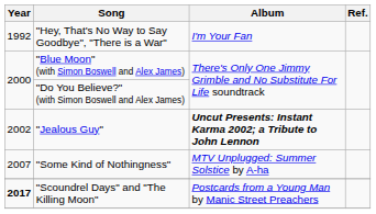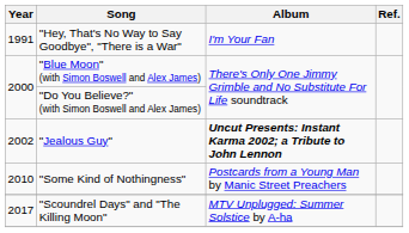 <table class="wikitable">
 <tr>
 <th>Year</th>
 <th width="225">Song</th>
 <th width="225">Album</th>
 <th>Ref.</th>
 </tr>
 <tr>
-<td>1992</td>
+<td>1991</td>
 <td>"Hey, That's No Way to Say Goodbye", "There is a War"</td>
 <td><em><a href='#'>I'm Your Fan</a></em></td>
 <td align="center"></td>
 </tr>
 <tr>
 <td rowspan="2">2000</td>
 <td>"<a href='#'>Blue Moon</a>"<br><small>(with <a href='#'>Simon Boswell</a> and <a href='#'>Alex James</a>)</small></td>
 <td rowspan="2"><em><a href='#'>There's Only One Jimmy Grimble and No Substitute For Life</a></em> soundtrack</td>
 <td rowspan="2" align="center"></td>
 </tr>
 <tr>
 <td>"Do You Believe?"<br><small>(with Simon Boswell and Alex James)</small></td>
 </tr>
 <tr>
 <td>2002</td>
 <td>"<a href='#'>Jealous Guy</a>"</td>
 <td><strong><em>Uncut Presents: Instant Karma 2002; a Tribute to John Lennon</em></strong></td>
 <td align="center"></td>
 </tr>
 <tr>
-<td>2007</td>
+<td>2010</td>
 <td>"Some Kind of Nothingness"</td>
-<td><em><a href='#'>MTV Unplugged: Summer Solstice</a></em> by <a href='#'>A-ha</a></td>
+<td><em><a href='#'>Postcards from a Young Man</a></em> by <a href='#'>Manic Street Preachers</a></td>
 <td align="center"></td>
 </tr>
 <tr>
 </tr>
 <tr>
-<td><strong>2017</strong></td>
+<td>2017</td>
 <td>"Scoundrel Days" and "The Killing Moon"</td>
-<td><em><a href='#'>Postcards from a Young Man</a></em> by <a href='#'>Manic Street Preachers</a></td>
+<td><em><a href='#'>MTV Unplugged: Summer Solstice</a></em> by <a href='#'>A-ha</a></td>
 <td></td>
 </tr>
 <tr>
 </tr>
 </table>
